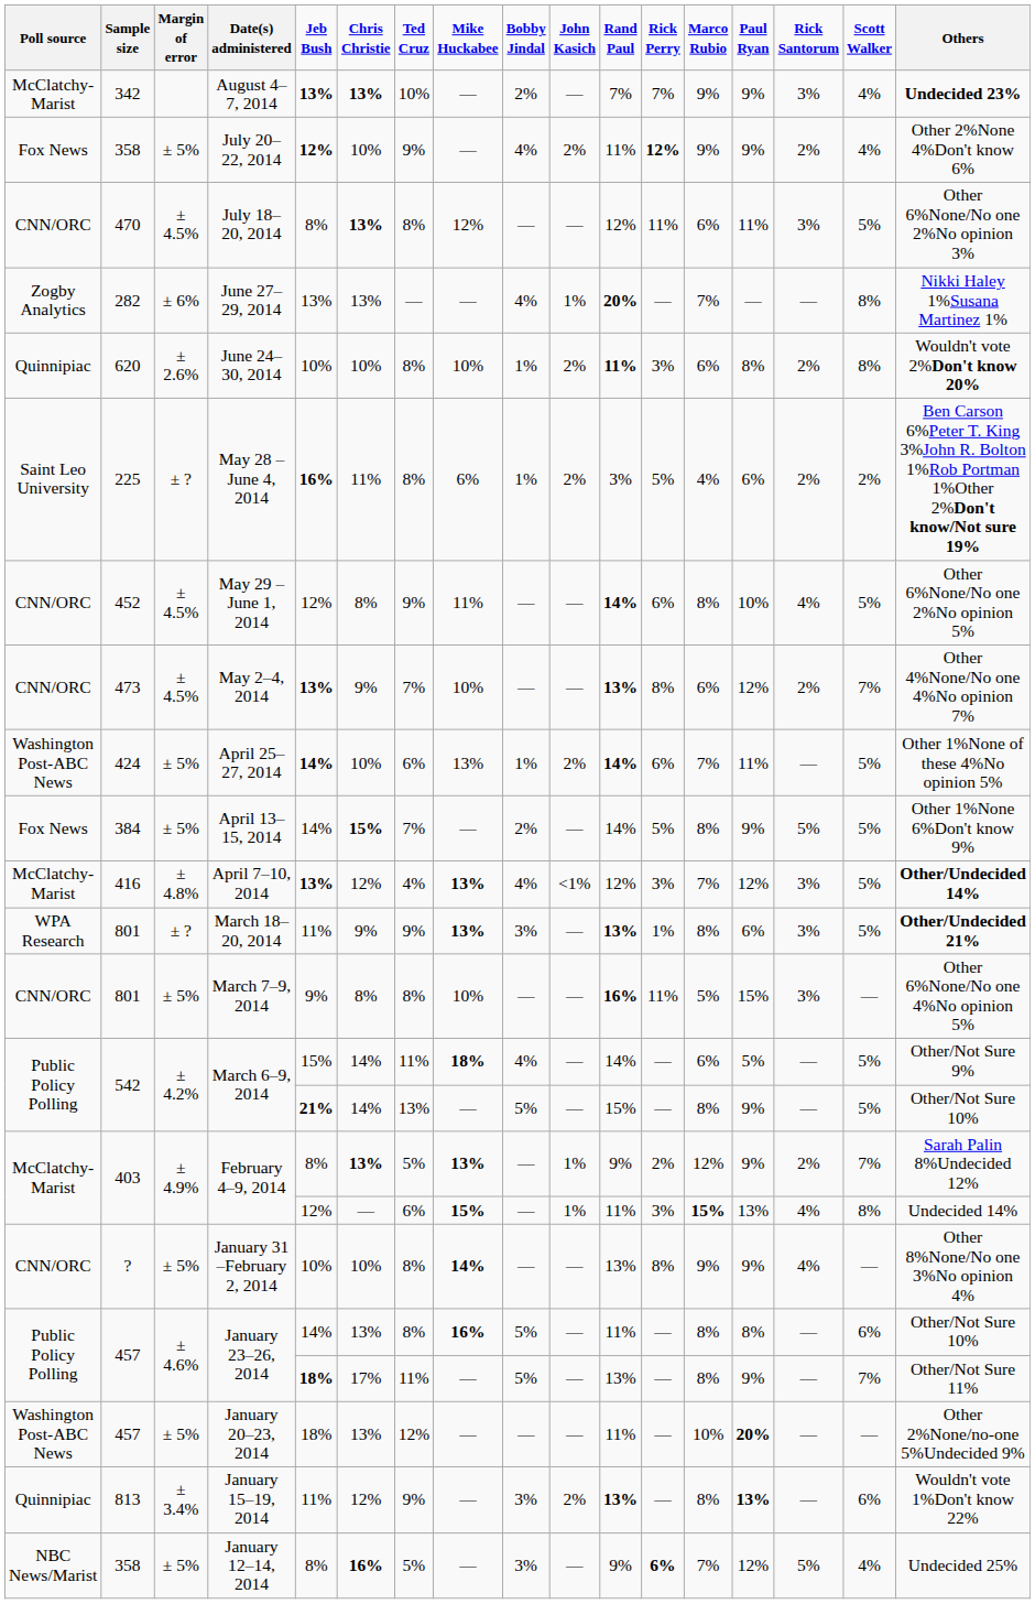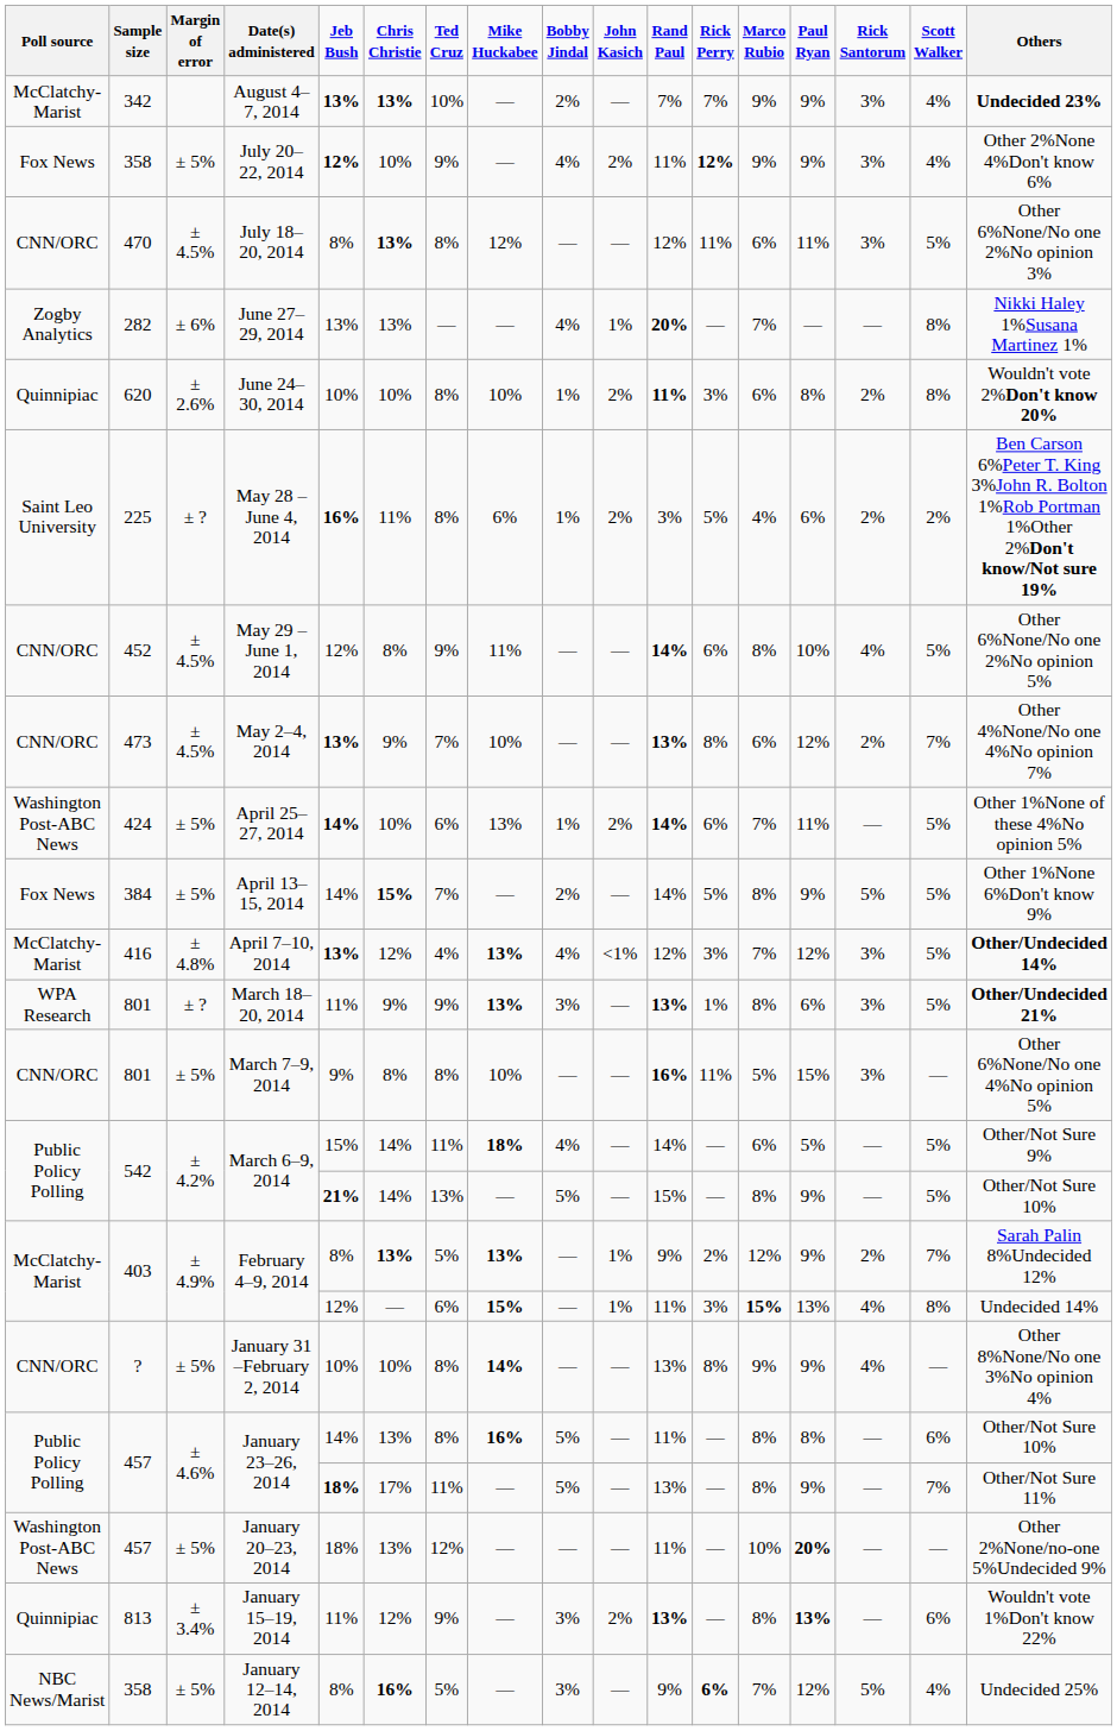 <table class="wikitable" style="text-align:center">
 <tr>
 <th><small>Poll source</small></th>
 <th><small>Sample size</small></th>
 <th><small>Margin of error</small></th>
 <th><small>Date(s) administered</small></th>
 <td><small><strong><a href='#'>Jeb Bush</a></strong></small></td>
 <td><small><strong><a href='#'>Chris Christie</a></strong></small></td>
 <td><small><strong><a href='#'>Ted Cruz</a></strong></small></td>
 <td><small><strong><a href='#'>Mike Huckabee</a></strong></small></td>
 <td><small><strong><a href='#'>Bobby Jindal</a></strong></small></td>
 <td><small><strong><a href='#'>John Kasich</a></strong></small></td>
 <td><small><strong><a href='#'>Rand Paul</a></strong></small></td>
 <td><small><strong><a href='#'>Rick Perry</a></strong></small></td>
 <td><small><strong><a href='#'>Marco Rubio</a></strong></small></td>
 <td><small><strong><a href='#'>Paul Ryan</a></strong></small></td>
 <td><small><strong><a href='#'>Rick Santorum</a></strong></small></td>
 <td><small><strong><a href='#'>Scott Walker</a></strong></small></td>
 <th><small>Others</small></th>
 </tr>
 <tr>
 <td>McClatchy-Marist</td>
 <td>342</td>
 <td></td>
 <td>August 4–7, 2014</td>
 <td><strong>13%</strong></td>
 <td><strong>13%</strong></td>
 <td>10%</td>
 <td>—</td>
 <td>2%</td>
 <td>—</td>
 <td>7%</td>
 <td>7%</td>
 <td>9%</td>
 <td>9%</td>
 <td>3%</td>
 <td>4%</td>
 <td><span><strong>Undecided 23%</strong></span></td>
 </tr>
 <tr>
 <td>Fox News</td>
 <td>358</td>
 <td>± 5%</td>
 <td>July 20–22, 2014</td>
 <td><strong>12%</strong></td>
 <td>10%</td>
 <td>9%</td>
 <td>—</td>
 <td>4%</td>
 <td>2%</td>
 <td>11%</td>
 <td><strong>12%</strong></td>
 <td>9%</td>
 <td>9%</td>
-<td>2%</td>
+<td>3%</td>
 <td>4%</td>
 <td>Other 2%None 4%Don't know 6%</td>
 </tr>
 <tr>
 <td>CNN/ORC</td>
 <td>470</td>
 <td>± 4.5%</td>
 <td>July 18–20, 2014</td>
 <td>8%</td>
 <td><strong>13%</strong></td>
 <td>8%</td>
 <td>12%</td>
 <td>—</td>
 <td>—</td>
 <td>12%</td>
 <td>11%</td>
 <td>6%</td>
 <td>11%</td>
 <td>3%</td>
 <td>5%</td>
 <td>Other 6%None/No one 2%No opinion 3%</td>
 </tr>
 <tr>
 <td>Zogby Analytics</td>
 <td>282</td>
 <td>± 6%</td>
 <td>June 27–29, 2014</td>
 <td>13%</td>
 <td>13%</td>
 <td>—</td>
 <td>—</td>
 <td>4%</td>
 <td>1%</td>
 <td><strong>20%</strong></td>
 <td>—</td>
 <td>7%</td>
 <td>—</td>
 <td>—</td>
 <td>8%</td>
 <td><a href='#'>Nikki Haley</a> 1%<a href='#'>Susana Martinez</a> 1%</td>
 </tr>
 <tr>
 <td>Quinnipiac</td>
 <td>620</td>
 <td>± 2.6%</td>
 <td>June 24–30, 2014</td>
 <td>10%</td>
 <td>10%</td>
 <td>8%</td>
 <td>10%</td>
 <td>1%</td>
 <td>2%</td>
 <td><strong>11%</strong></td>
 <td>3%</td>
 <td>6%</td>
 <td>8%</td>
 <td>2%</td>
 <td>8%</td>
 <td>Wouldn't vote 2%<span><strong>Don't know 20%</strong></span></td>
 </tr>
 <tr>
 <td>Saint Leo University</td>
 <td>225</td>
 <td>± ?</td>
 <td>May 28 – June 4, 2014</td>
 <td><strong>16%</strong></td>
 <td>11%</td>
 <td>8%</td>
 <td>6%</td>
 <td>1%</td>
 <td>2%</td>
 <td>3%</td>
 <td>5%</td>
 <td>4%</td>
 <td>6%</td>
 <td>2%</td>
 <td>2%</td>
 <td><a href='#'>Ben Carson</a> 6%<a href='#'>Peter T. King</a> 3%<a href='#'>John R. Bolton</a> 1%<a href='#'>Rob Portman</a> 1%Other 2%<span><strong>Don't know/Not sure 19%</strong></span></td>
 </tr>
 <tr>
 <td>CNN/ORC</td>
 <td>452</td>
 <td>± 4.5%</td>
 <td>May 29 – June 1, 2014</td>
 <td>12%</td>
 <td>8%</td>
 <td>9%</td>
 <td>11%</td>
 <td>—</td>
 <td>—</td>
 <td><strong>14%</strong></td>
 <td>6%</td>
 <td>8%</td>
 <td>10%</td>
 <td>4%</td>
 <td>5%</td>
 <td>Other 6%None/No one 2%No opinion 5%</td>
 </tr>
 <tr>
 <td>CNN/ORC</td>
 <td>473</td>
 <td>± 4.5%</td>
 <td>May 2–4, 2014</td>
 <td><strong>13%</strong></td>
 <td>9%</td>
 <td>7%</td>
 <td>10%</td>
 <td>—</td>
 <td>—</td>
 <td><strong>13%</strong></td>
 <td>8%</td>
 <td>6%</td>
 <td>12%</td>
 <td>2%</td>
 <td>7%</td>
 <td>Other 4%None/No one 4%No opinion 7%</td>
 </tr>
 <tr>
 <td>Washington Post-ABC News</td>
 <td>424</td>
 <td>± 5%</td>
 <td>April 25–27, 2014</td>
 <td><strong>14%</strong></td>
 <td>10%</td>
 <td>6%</td>
 <td>13%</td>
 <td>1%</td>
 <td>2%</td>
 <td><strong>14%</strong></td>
 <td>6%</td>
 <td>7%</td>
 <td>11%</td>
 <td>—</td>
 <td>5%</td>
 <td>Other 1%None of these 4%No opinion 5%</td>
 </tr>
 <tr>
 <td>Fox News</td>
 <td>384</td>
 <td>± 5%</td>
 <td>April 13–15, 2014</td>
 <td>14%</td>
 <td><strong>15%</strong></td>
 <td>7%</td>
 <td>—</td>
 <td>2%</td>
 <td>—</td>
 <td>14%</td>
 <td>5%</td>
 <td>8%</td>
 <td>9%</td>
 <td>5%</td>
 <td>5%</td>
 <td>Other 1%None 6%Don't know 9%</td>
 </tr>
 <tr>
 <td>McClatchy-Marist</td>
 <td>416</td>
 <td>± 4.8%</td>
 <td>April 7–10, 2014</td>
 <td><strong>13%</strong></td>
 <td>12%</td>
 <td>4%</td>
 <td><strong>13%</strong></td>
 <td>4%</td>
 <td><1%</td>
 <td>12%</td>
 <td>3%</td>
 <td>7%</td>
 <td>12%</td>
 <td>3%</td>
 <td>5%</td>
 <td><span><strong>Other/Undecided 14%</strong></span></td>
 </tr>
 <tr>
 <td>WPA Research</td>
 <td>801</td>
 <td>± ?</td>
 <td>March 18–20, 2014</td>
 <td>11%</td>
 <td>9%</td>
 <td>9%</td>
 <td><strong>13%</strong></td>
 <td>3%</td>
 <td>—</td>
 <td><strong>13%</strong></td>
 <td>1%</td>
 <td>8%</td>
 <td>6%</td>
 <td>3%</td>
 <td>5%</td>
 <td><span><strong>Other/Undecided 21%</strong></span></td>
 </tr>
 <tr>
 <td>CNN/ORC</td>
 <td>801</td>
 <td>± 5%</td>
 <td>March 7–9, 2014</td>
 <td>9%</td>
 <td>8%</td>
 <td>8%</td>
 <td>10%</td>
 <td>—</td>
 <td>—</td>
 <td><strong>16%</strong></td>
 <td>11%</td>
 <td>5%</td>
 <td>15%</td>
 <td>3%</td>
 <td>—</td>
 <td>Other 6%None/No one 4%No opinion 5%</td>
 </tr>
 <tr>
 <td rowspan=2>Public Policy Polling</td>
 <td rowspan=2>542</td>
 <td rowspan=2>± 4.2%</td>
 <td rowspan=2>March 6–9, 2014</td>
 <td>15%</td>
 <td>14%</td>
 <td>11%</td>
 <td><strong>18%</strong></td>
 <td>4%</td>
 <td>—</td>
 <td>14%</td>
 <td>—</td>
 <td>6%</td>
 <td>5%</td>
 <td>—</td>
 <td>5%</td>
 <td>Other/Not Sure 9%</td>
 </tr>
 <tr>
 <td><strong>21%</strong></td>
 <td>14%</td>
 <td>13%</td>
 <td>—</td>
 <td>5%</td>
 <td>—</td>
 <td>15%</td>
 <td>—</td>
 <td>8%</td>
 <td>9%</td>
 <td>—</td>
 <td>5%</td>
 <td>Other/Not Sure 10%</td>
 </tr>
 <tr>
 <td rowspan=2>McClatchy-Marist</td>
 <td rowspan=2>403</td>
 <td rowspan=2>± 4.9%</td>
 <td rowspan=2>February 4–9, 2014</td>
 <td>8%</td>
 <td><strong>13%</strong></td>
 <td>5%</td>
 <td><strong>13%</strong></td>
 <td>—</td>
 <td>1%</td>
 <td>9%</td>
 <td>2%</td>
 <td>12%</td>
 <td>9%</td>
 <td>2%</td>
 <td>7%</td>
 <td><a href='#'>Sarah Palin</a> 8%Undecided 12%</td>
 </tr>
 <tr>
 <td>12%</td>
 <td>—</td>
 <td>6%</td>
 <td><strong>15%</strong></td>
 <td>—</td>
 <td>1%</td>
 <td>11%</td>
 <td>3%</td>
 <td><strong>15%</strong></td>
 <td>13%</td>
 <td>4%</td>
 <td>8%</td>
 <td>Undecided 14%</td>
 </tr>
 <tr>
 <td>CNN/ORC</td>
 <td>?</td>
 <td>± 5%</td>
 <td>January 31 –February 2, 2014</td>
 <td>10%</td>
 <td>10%</td>
 <td>8%</td>
 <td><strong>14%</strong></td>
 <td>—</td>
 <td>—</td>
 <td>13%</td>
 <td>8%</td>
 <td>9%</td>
 <td>9%</td>
 <td>4%</td>
 <td>—</td>
 <td>Other 8%None/No one 3%No opinion 4%</td>
 </tr>
 <tr>
 <td rowspan=2>Public Policy Polling</td>
 <td rowspan=2>457</td>
 <td rowspan=2>± 4.6%</td>
 <td rowspan=2>January 23–26, 2014</td>
 <td>14%</td>
 <td>13%</td>
 <td>8%</td>
 <td><strong>16%</strong></td>
 <td>5%</td>
 <td>—</td>
 <td>11%</td>
 <td>—</td>
 <td>8%</td>
 <td>8%</td>
 <td>—</td>
 <td>6%</td>
 <td>Other/Not Sure 10%</td>
 </tr>
 <tr>
 <td><strong>18%</strong></td>
 <td>17%</td>
 <td>11%</td>
 <td>—</td>
 <td>5%</td>
 <td>—</td>
 <td>13%</td>
 <td>—</td>
 <td>8%</td>
 <td>9%</td>
 <td>—</td>
 <td>7%</td>
 <td>Other/Not Sure 11%</td>
 </tr>
 <tr>
 <td>Washington Post-ABC News</td>
 <td>457</td>
 <td>± 5%</td>
 <td>January 20–23, 2014</td>
 <td>18%</td>
 <td>13%</td>
 <td>12%</td>
 <td>—</td>
 <td>—</td>
 <td>—</td>
 <td>11%</td>
 <td>—</td>
 <td>10%</td>
 <td><strong>20%</strong></td>
 <td>—</td>
 <td>—</td>
 <td>Other 2%None/no-one 5%Undecided 9%</td>
 </tr>
 <tr>
 <td>Quinnipiac</td>
 <td>813</td>
 <td>± 3.4%</td>
 <td>January 15–19, 2014</td>
 <td>11%</td>
 <td>12%</td>
 <td>9%</td>
 <td>—</td>
 <td>3%</td>
 <td>2%</td>
 <td><strong>13%</strong></td>
 <td>—</td>
 <td>8%</td>
 <td><strong>13%</strong></td>
 <td>—</td>
 <td>6%</td>
 <td>Wouldn't vote 1%Don't know 22%</td>
 </tr>
 <tr>
 <td>NBC News/Marist</td>
 <td>358</td>
 <td>± 5%</td>
 <td>January 12–14, 2014</td>
 <td>8%</td>
 <td><strong>16%</strong></td>
 <td>5%</td>
 <td>—</td>
 <td>3%</td>
 <td>—</td>
 <td>9%</td>
 <td><strong>6%</strong></td>
 <td>7%</td>
 <td>12%</td>
 <td>5%</td>
 <td>4%</td>
 <td>Undecided 25%</td>
 </tr>
 </table>
